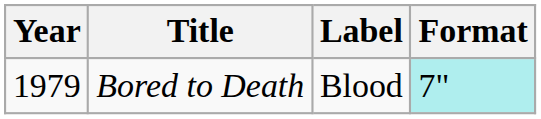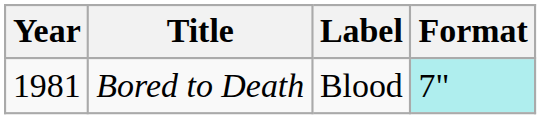 <table class="wikitable">
 <tr>
 <th>Year</th>
 <th>Title</th>
 <th>Label</th>
 <th>Format</th>
 </tr>
 <tr>
-<td>1979</td>
+<td>1981</td>
 <td><em>Bored to Death</em></td>
 <td>Blood</td>
 <td style="background: paleturquoise;">7"</td>
 </tr>
 </table>
